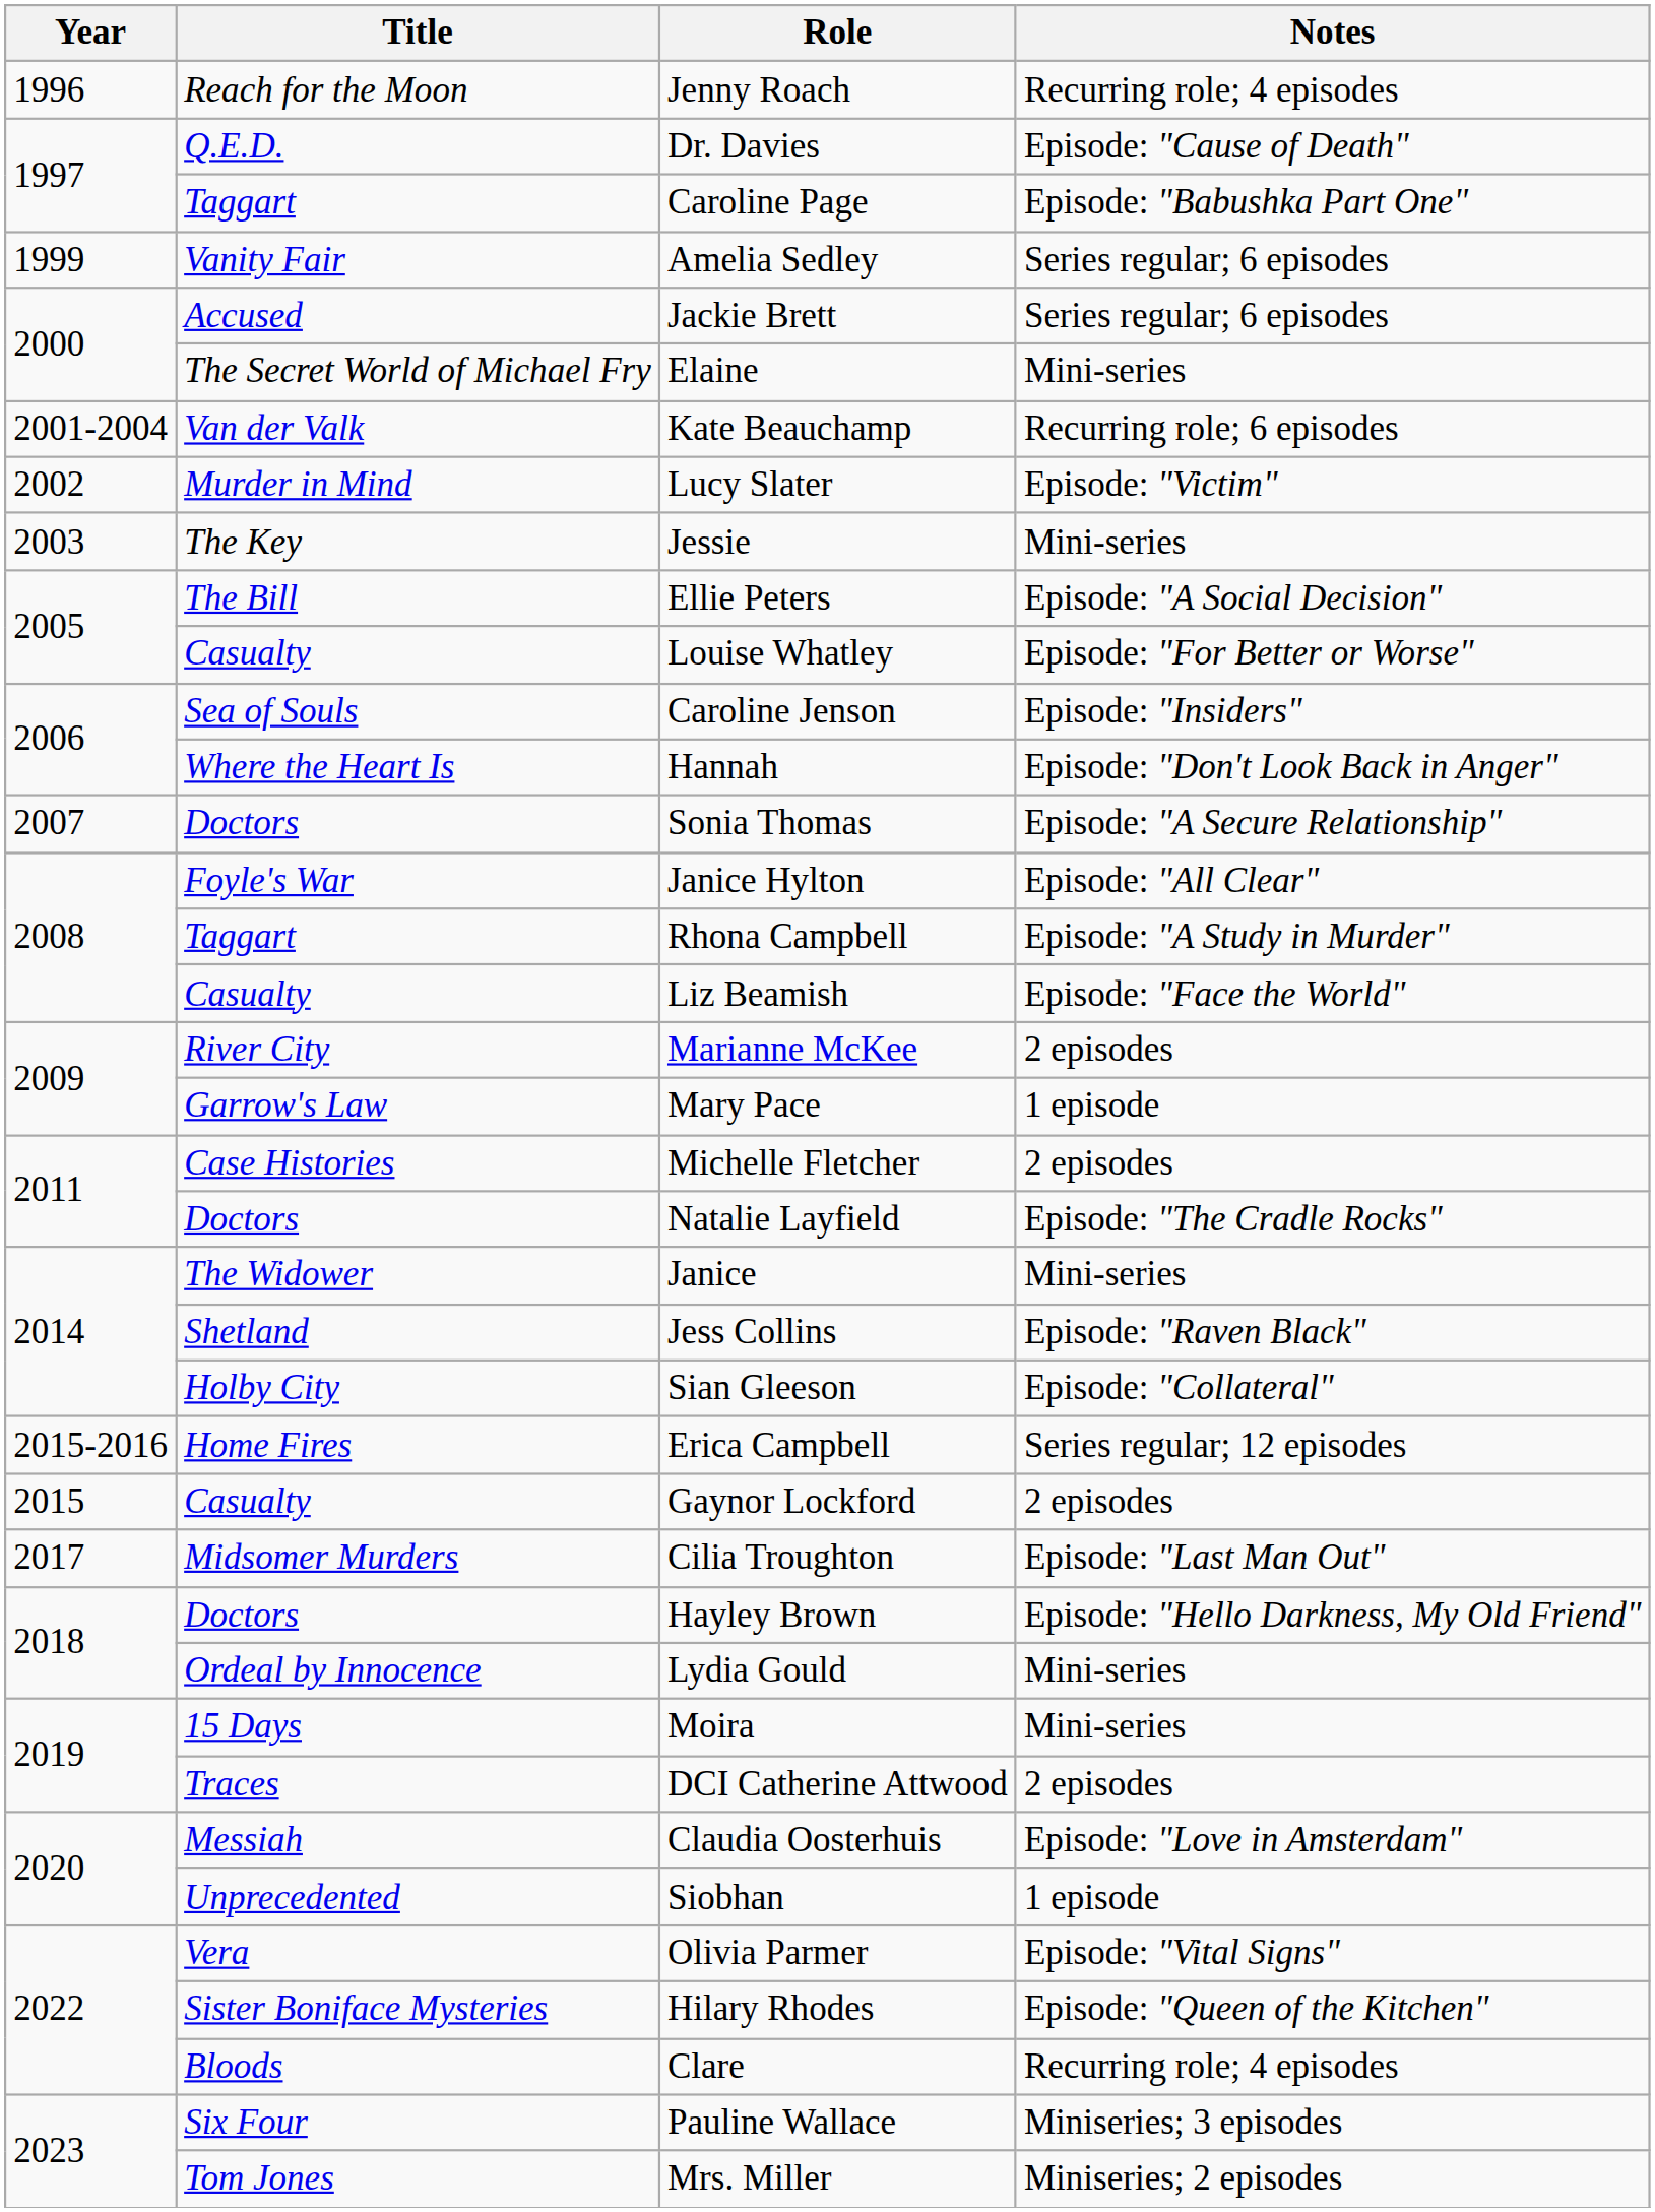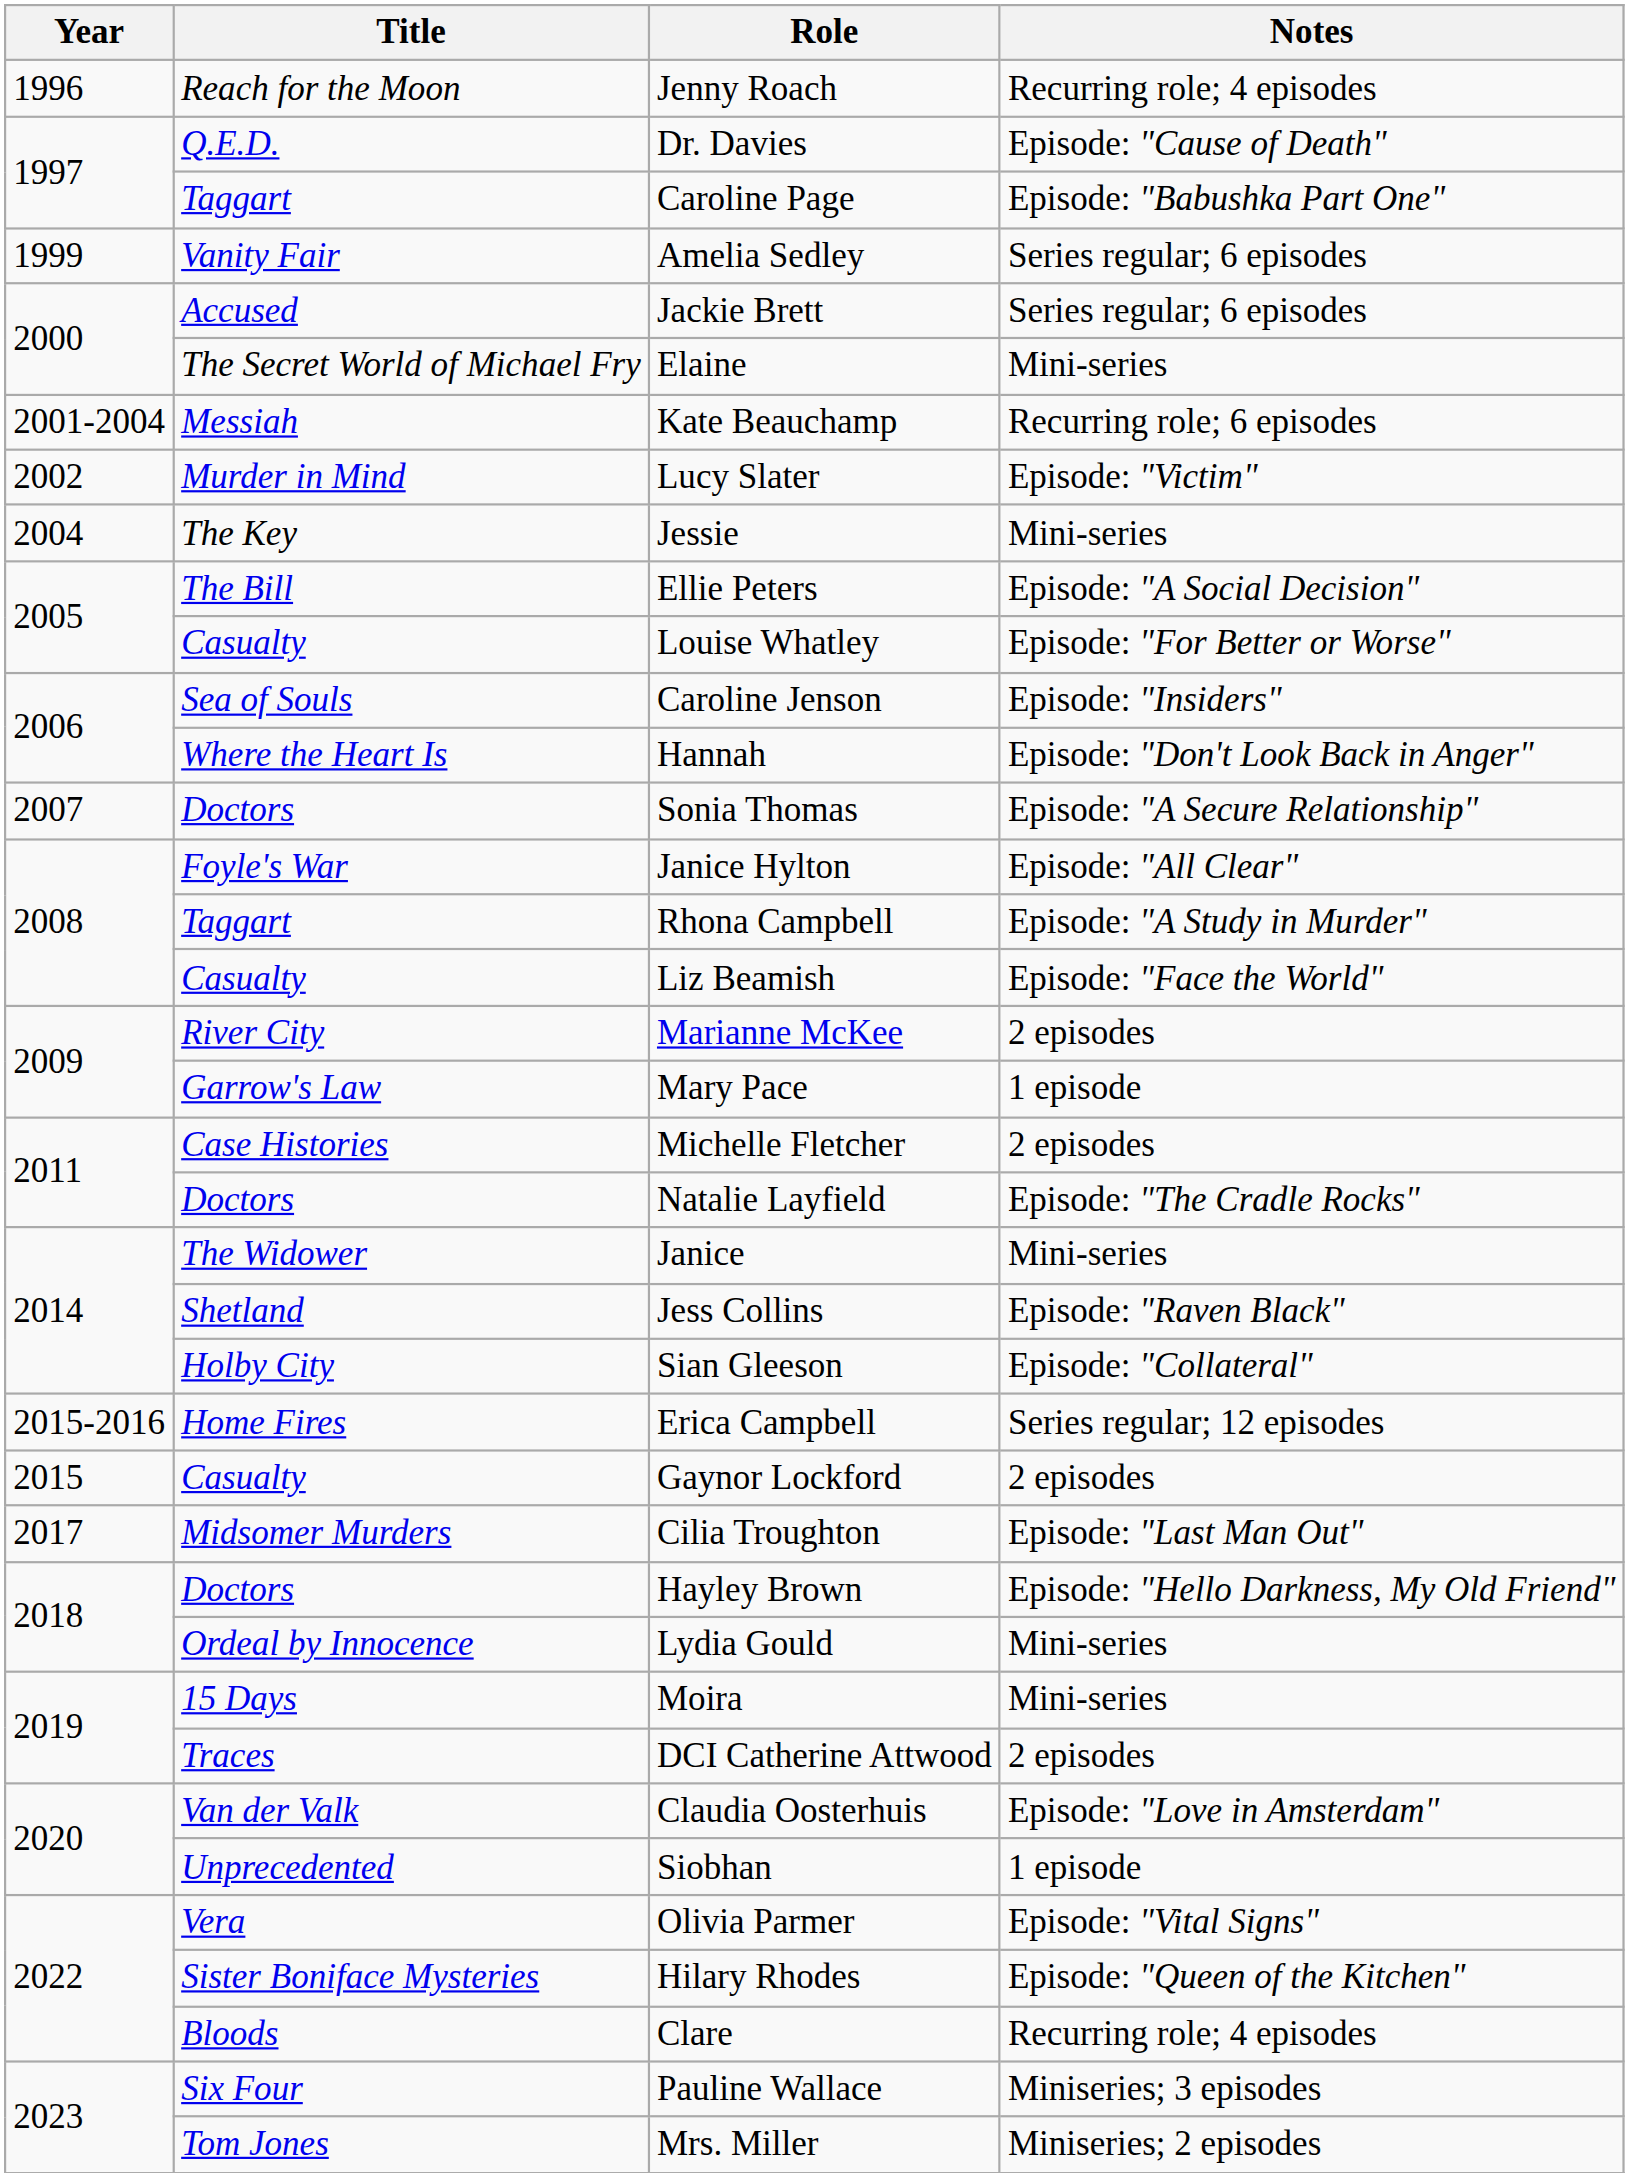 <table class="wikitable sortable">
 <tr>
 <th>Year</th>
 <th>Title</th>
 <th>Role</th>
 <th class="unsortable">Notes</th>
 </tr>
 <tr>
 <td>1996</td>
 <td><em>Reach for the Moon</em></td>
 <td>Jenny Roach</td>
 <td>Recurring role; 4 episodes</td>
 </tr>
 <tr>
 <td rowspan="2">1997</td>
 <td><em><a href='#'>Q.E.D.</a></em></td>
 <td>Dr. Davies</td>
 <td>Episode: <em>"Cause of Death"</em></td>
 </tr>
 <tr>
 <td><em><a href='#'>Taggart</a></em></td>
 <td>Caroline Page</td>
 <td>Episode: <em>"Babushka Part One"</em></td>
 </tr>
 <tr>
 <td>1999</td>
 <td><em><a href='#'>Vanity Fair</a></em></td>
 <td>Amelia Sedley</td>
 <td>Series regular; 6 episodes</td>
 </tr>
 <tr>
 <td rowspan="2">2000</td>
 <td><em><a href='#'>Accused</a></em></td>
 <td>Jackie Brett</td>
 <td>Series regular; 6 episodes</td>
 </tr>
 <tr>
 <td><em>The Secret World of Michael Fry</em></td>
 <td>Elaine</td>
 <td>Mini-series</td>
 </tr>
 <tr>
 <td>2001-2004</td>
-<td><em><a href='#'>Van der Valk</a></em></td>
+<td><em><a href='#'>Messiah</a></em></td>
 <td>Kate Beauchamp</td>
 <td>Recurring role; 6 episodes</td>
 </tr>
 <tr>
 <td>2002</td>
 <td><em><a href='#'>Murder in Mind</a></em></td>
 <td>Lucy Slater</td>
 <td>Episode: <em>"Victim"</em></td>
 </tr>
 <tr>
-<td>2003</td>
+<td>2004</td>
 <td><em>The Key</em></td>
 <td>Jessie</td>
 <td>Mini-series</td>
 </tr>
 <tr>
 <td rowspan="2">2005</td>
 <td><em><a href='#'>The Bill</a></em></td>
 <td>Ellie Peters</td>
 <td>Episode: <em>"A Social Decision"</em></td>
 </tr>
 <tr>
 <td><em><a href='#'>Casualty</a></em></td>
 <td>Louise Whatley</td>
 <td>Episode: <em>"For Better or Worse"</em></td>
 </tr>
 <tr>
 <td rowspan="2">2006</td>
 <td><em><a href='#'>Sea of Souls</a></em></td>
 <td>Caroline Jenson</td>
 <td>Episode: <em>"Insiders"</em></td>
 </tr>
 <tr>
 <td><em><a href='#'>Where the Heart Is</a></em></td>
 <td>Hannah</td>
 <td>Episode: <em>"Don't Look Back in Anger"</em></td>
 </tr>
 <tr>
 <td>2007</td>
 <td><em><a href='#'>Doctors</a></em></td>
 <td>Sonia Thomas</td>
 <td>Episode: <em>"A Secure Relationship"</em></td>
 </tr>
 <tr>
 <td rowspan="3">2008</td>
 <td><em><a href='#'>Foyle's War</a></em></td>
 <td>Janice Hylton</td>
 <td>Episode: <em>"All Clear"</em></td>
 </tr>
 <tr>
 <td><em><a href='#'>Taggart</a></em></td>
 <td>Rhona Campbell</td>
 <td>Episode: <em>"A Study in Murder"</em></td>
 </tr>
 <tr>
 <td><em><a href='#'>Casualty</a></em></td>
 <td>Liz Beamish</td>
 <td>Episode: <em>"Face the World"</em></td>
 </tr>
 <tr>
 <td rowspan="2">2009</td>
 <td><em><a href='#'>River City</a></em></td>
 <td><a href='#'>Marianne McKee</a></td>
 <td>2 episodes</td>
 </tr>
 <tr>
 <td><em><a href='#'>Garrow's Law</a></em></td>
 <td>Mary Pace</td>
 <td>1 episode</td>
 </tr>
 <tr>
 <td rowspan="2">2011</td>
 <td><em><a href='#'>Case Histories</a></em></td>
 <td>Michelle Fletcher</td>
 <td>2 episodes</td>
 </tr>
 <tr>
 <td><em><a href='#'>Doctors</a></em></td>
 <td>Natalie Layfield</td>
 <td>Episode: <em>"The Cradle Rocks"</em></td>
 </tr>
 <tr>
 <td rowspan="3">2014</td>
 <td><em><a href='#'>The Widower</a></em></td>
 <td>Janice</td>
 <td>Mini-series</td>
 </tr>
 <tr>
 <td><em><a href='#'>Shetland</a></em></td>
 <td>Jess Collins</td>
 <td>Episode: <em>"Raven Black"</em></td>
 </tr>
 <tr>
 <td><em><a href='#'>Holby City</a></em></td>
 <td>Sian Gleeson</td>
 <td>Episode: <em>"Collateral"</em></td>
 </tr>
 <tr>
 <td>2015-2016</td>
 <td><em><a href='#'>Home Fires</a></em></td>
 <td>Erica Campbell</td>
 <td>Series regular; 12 episodes</td>
 </tr>
 <tr>
 <td>2015</td>
 <td><em><a href='#'>Casualty</a></em></td>
 <td>Gaynor Lockford</td>
 <td>2 episodes</td>
 </tr>
 <tr>
 <td>2017</td>
 <td><em><a href='#'>Midsomer Murders</a></em></td>
 <td>Cilia Troughton</td>
 <td>Episode: <em>"Last Man Out"</em></td>
 </tr>
 <tr>
 <td rowspan="2">2018</td>
 <td><em><a href='#'>Doctors</a></em></td>
 <td>Hayley Brown</td>
 <td>Episode: <em>"Hello Darkness, My Old Friend"</em></td>
 </tr>
 <tr>
 <td><em><a href='#'>Ordeal by Innocence</a></em></td>
 <td>Lydia Gould</td>
 <td>Mini-series</td>
 </tr>
 <tr>
 <td rowspan="2">2019</td>
 <td><em><a href='#'>15 Days</a></em></td>
 <td>Moira</td>
 <td>Mini-series</td>
 </tr>
 <tr>
 <td><em><a href='#'>Traces</a></em></td>
 <td>DCI Catherine Attwood</td>
 <td>2 episodes</td>
 </tr>
 <tr>
 <td rowspan="2">2020</td>
-<td><em><a href='#'>Messiah</a></em></td>
+<td><em><a href='#'>Van der Valk</a></em></td>
 <td>Claudia Oosterhuis</td>
 <td>Episode: <em>"Love in Amsterdam"</em></td>
 </tr>
 <tr>
 <td><em><a href='#'>Unprecedented</a></em></td>
 <td>Siobhan</td>
 <td>1 episode</td>
 </tr>
 <tr>
 <td rowspan="3">2022</td>
 <td><em><a href='#'>Vera</a></em></td>
 <td>Olivia Parmer</td>
 <td>Episode: <em>"Vital Signs"</em></td>
 </tr>
 <tr>
 <td><em><a href='#'>Sister Boniface Mysteries</a></em></td>
 <td>Hilary Rhodes</td>
 <td>Episode: <em>"Queen of the Kitchen"</em></td>
 </tr>
 <tr>
 <td><em><a href='#'>Bloods</a></em></td>
 <td>Clare</td>
 <td>Recurring role; 4 episodes</td>
 </tr>
 <tr>
 <td rowspan="2">2023</td>
 <td><em><a href='#'>Six Four</a></em></td>
 <td>Pauline Wallace</td>
 <td>Miniseries; 3 episodes</td>
 </tr>
 <tr>
 <td><em><a href='#'>Tom Jones</a></em></td>
 <td>Mrs. Miller</td>
 <td>Miniseries; 2 episodes</td>
 </tr>
 <tr>
 </tr>
 </table>
